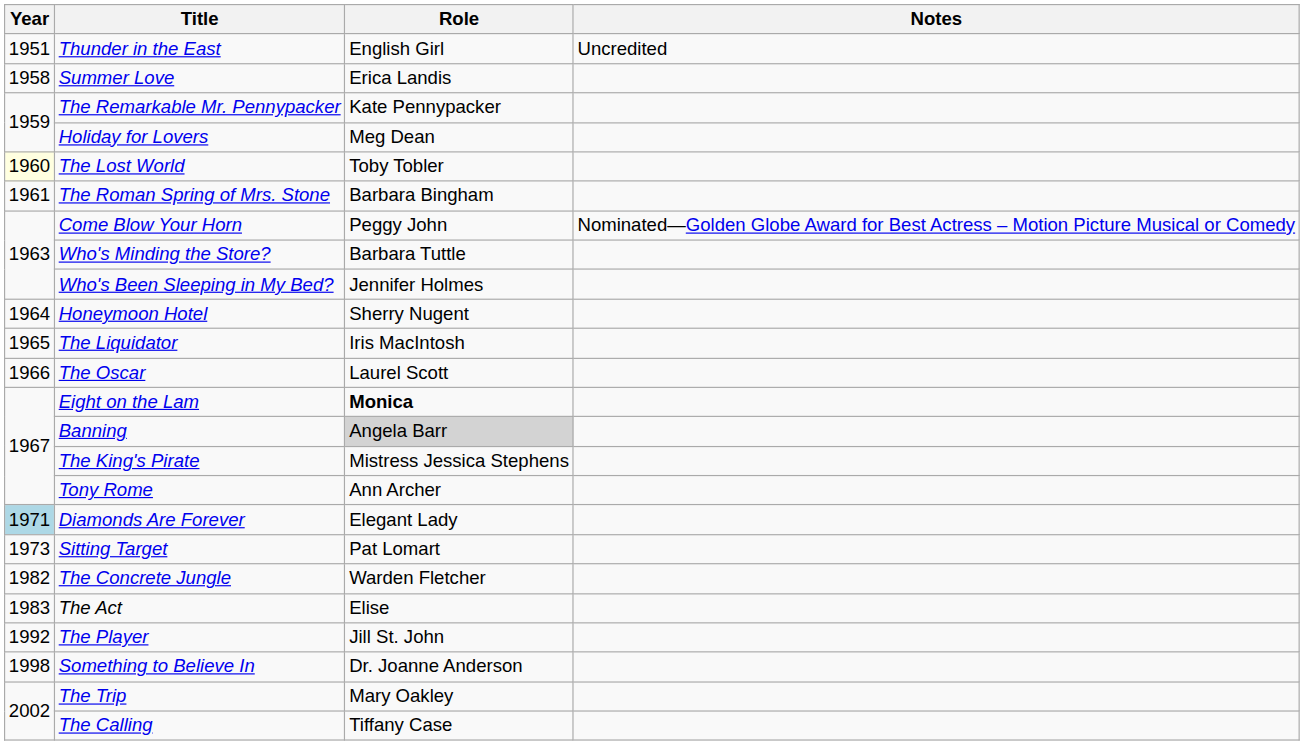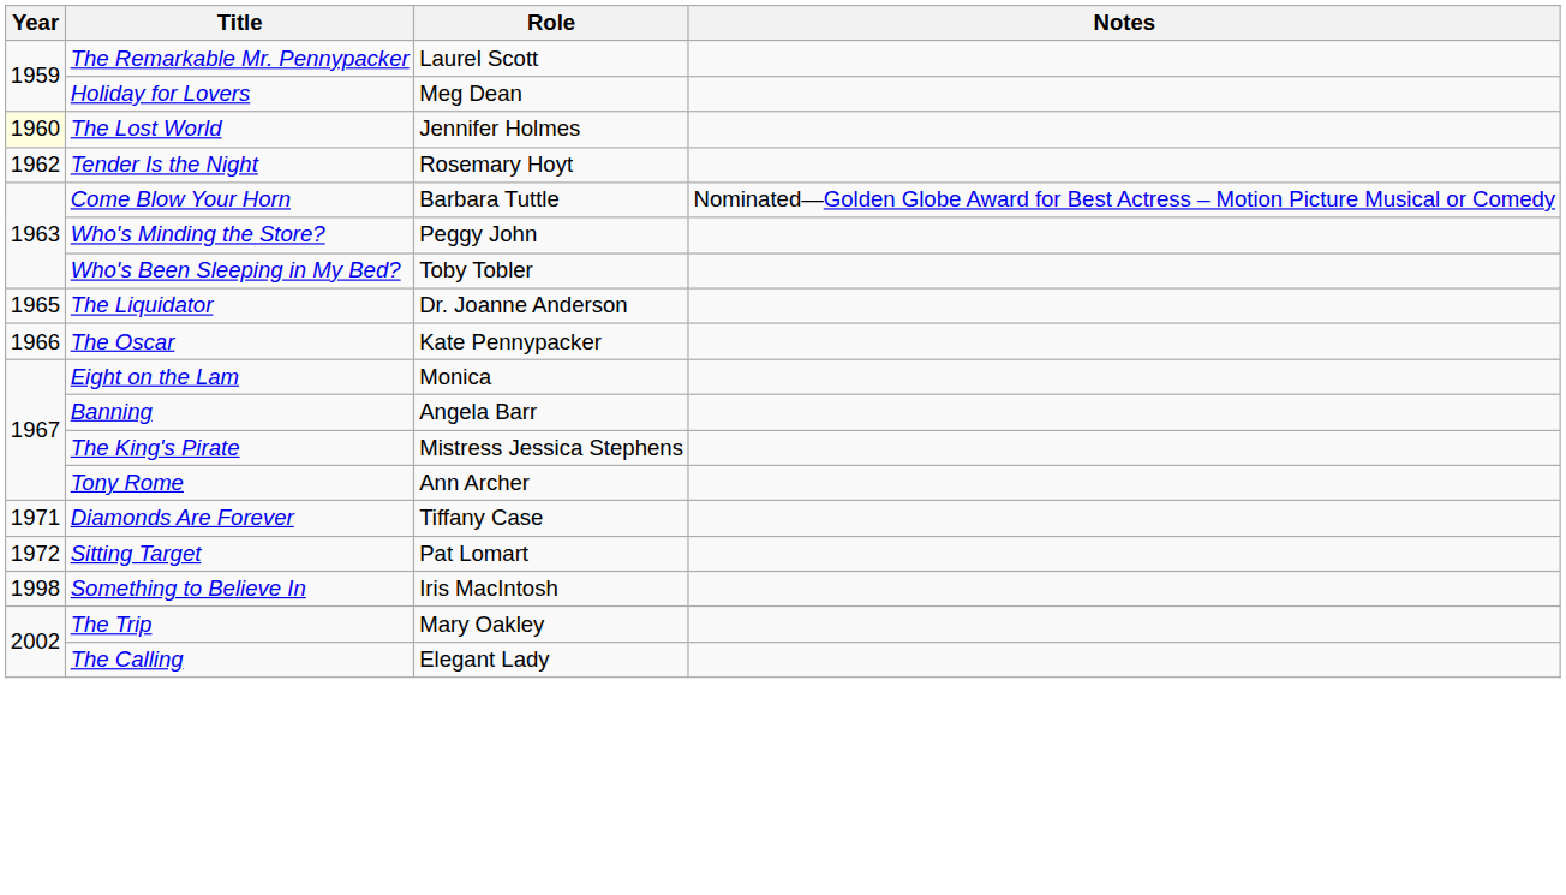 <table class="wikitable plainrowheaders sortable">
 <tr>
 <th scope="col">Year</th>
 <th scope="col">Title</th>
 <th scope="col">Role</th>
 <th scope="col" class="unsortable">Notes</th>
 </tr>
 <tr>
-<td>1951</td>
-<td><em><a href='#'>Thunder in the East</a></em></td>
-<td>English Girl</td>
-<td>Uncredited</td>
-</tr>
-<tr>
-<td>1958</td>
-<td><em><a href='#'>Summer Love</a></em></td>
-<td>Erica Landis</td>
-<td></td>
-</tr>
-<tr>
 <td rowspan=2>1959</td>
 <td><em><a href='#'>The Remarkable Mr. Pennypacker</a></em></td>
-<td>Kate Pennypacker</td>
+<td>Laurel Scott</td>
 <td></td>
 </tr>
 <tr>
 <td><em><a href='#'>Holiday for Lovers</a></em></td>
 <td>Meg Dean</td>
 <td></td>
 </tr>
 <tr>
 <td style="background: lightyellow;">1960</td>
 <td><em><a href='#'>The Lost World</a></em></td>
-<td>Toby Tobler</td>
+<td>Jennifer Holmes</td>
 <td></td>
 </tr>
 <tr>
-<td>1961</td>
-<td><em><a href='#'>The Roman Spring of Mrs. Stone</a></em></td>
-<td>Barbara Bingham</td>
+<td>1962</td>
+<td><em><a href='#'>Tender Is the Night</a></em></td>
+<td>Rosemary Hoyt</td>
 <td></td>
 </tr>
 <tr>
 <td rowspan=3>1963</td>
 <td><em><a href='#'>Come Blow Your Horn</a></em></td>
-<td>Peggy John</td>
+<td>Barbara Tuttle</td>
 <td>Nominated—<a href='#'>Golden Globe Award for Best Actress – Motion Picture Musical or Comedy</a></td>
 </tr>
 <tr>
 <td><em><a href='#'>Who's Minding the Store?</a></em></td>
-<td>Barbara Tuttle</td>
+<td>Peggy John</td>
 <td></td>
 </tr>
 <tr>
 <td><em><a href='#'>Who's Been Sleeping in My Bed?</a></em></td>
-<td>Jennifer Holmes</td>
-<td></td>
-</tr>
-<tr>
-<td>1964</td>
-<td><em><a href='#'>Honeymoon Hotel</a></em></td>
-<td>Sherry Nugent</td>
+<td>Toby Tobler</td>
 <td></td>
 </tr>
 <tr>
 <td>1965</td>
 <td><em><a href='#'>The Liquidator</a></em></td>
-<td>Iris MacIntosh</td>
+<td>Dr. Joanne Anderson</td>
 <td></td>
 </tr>
 <tr>
 <td>1966</td>
 <td><em><a href='#'>The Oscar</a></em></td>
-<td>Laurel Scott</td>
+<td>Kate Pennypacker</td>
 <td></td>
 </tr>
 <tr>
 <td rowspan=4>1967</td>
 <td><em><a href='#'>Eight on the Lam</a></em></td>
-<td><strong>Monica</strong></td>
+<td>Monica</td>
 <td></td>
 </tr>
 <tr>
 <td><em><a href='#'>Banning</a></em></td>
-<td style="background: lightgrey;">Angela Barr</td>
+<td>Angela Barr</td>
 <td></td>
 </tr>
 <tr>
 <td><em><a href='#'>The King's Pirate</a></em></td>
 <td>Mistress Jessica Stephens</td>
 <td></td>
 </tr>
 <tr>
 <td><em><a href='#'>Tony Rome</a></em></td>
 <td>Ann Archer</td>
 <td></td>
 </tr>
 <tr>
-<td style="background: lightblue;">1971</td>
+<td>1971</td>
 <td><em><a href='#'>Diamonds Are Forever</a></em></td>
-<td>Elegant Lady</td>
+<td>Tiffany Case</td>
 <td></td>
 </tr>
 <tr>
-<td>1973</td>
+<td>1972</td>
 <td><em><a href='#'>Sitting Target</a></em></td>
 <td>Pat Lomart</td>
 <td></td>
 </tr>
 <tr>
-<td>1982</td>
-<td><em><a href='#'>The Concrete Jungle</a></em></td>
-<td>Warden Fletcher</td>
-<td></td>
-</tr>
-<tr>
-<td>1983</td>
-<td><em>The Act</em></td>
-<td>Elise</td>
-<td></td>
-</tr>
-<tr>
-<td>1992</td>
-<td><em><a href='#'>The Player</a></em></td>
-<td>Jill St. John</td>
-<td></td>
-</tr>
-<tr>
 <td>1998</td>
 <td><em><a href='#'>Something to Believe In</a></em></td>
-<td>Dr. Joanne Anderson</td>
+<td>Iris MacIntosh</td>
 <td></td>
 </tr>
 <tr>
 <td rowspan=2>2002</td>
 <td><em><a href='#'>The Trip</a></em></td>
 <td>Mary Oakley</td>
 <td></td>
 </tr>
 <tr>
 <td><em><a href='#'>The Calling</a></em></td>
-<td>Tiffany Case</td>
+<td>Elegant Lady</td>
 <td></td>
 </tr>
 </table>
